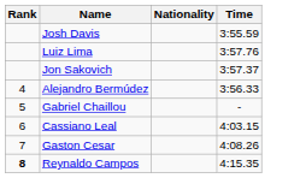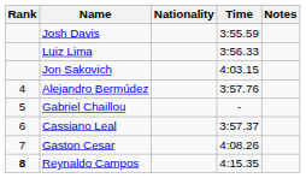 <table class="wikitable sortable" style="text-align:center">
 <tr>
 <th>Rank</th>
 <th>Name</th>
 <th>Nationality</th>
 <th>Time</th>
+<th>Notes</th>
 </tr>
 <tr>
 <td></td>
 <td align=left><a href='#'>Josh Davis</a></td>
 <td align=left></td>
 <td>3:55.59</td>
+<td></td>
 </tr>
 <tr>
 <td></td>
 <td align=left><a href='#'>Luiz Lima</a></td>
 <td align=left></td>
-<td>3:57.76</td>
+<td>3:56.33</td>
+<td></td>
 </tr>
 <tr>
 <td></td>
 <td align=left><a href='#'>Jon Sakovich</a></td>
 <td align=left></td>
-<td>3:57.37</td>
+<td>4:03.15</td>
+<td></td>
 </tr>
 <tr>
 <td>4</td>
 <td align=left><a href='#'>Alejandro Bermúdez</a></td>
 <td align=left></td>
-<td>3:56.33</td>
+<td>3:57.76</td>
+<td></td>
 </tr>
 <tr>
 <td>5</td>
 <td align=left><a href='#'>Gabriel Chaillou</a></td>
 <td align=left></td>
 <td>-</td>
+<td></td>
 </tr>
 <tr>
 <td>6</td>
 <td align=left><a href='#'>Cassiano Leal</a></td>
 <td align=left></td>
-<td>4:03.15</td>
+<td>3:57.37</td>
+<td></td>
 </tr>
 <tr>
 <td>7</td>
 <td align=left><a href='#'>Gaston Cesar</a></td>
 <td align=left></td>
 <td>4:08.26</td>
+<td></td>
 </tr>
 <tr>
 <td><strong>8</strong></td>
 <td align=left><a href='#'>Reynaldo Campos</a></td>
 <td align=left></td>
 <td>4:15.35</td>
+<td></td>
 </tr>
 </table>
